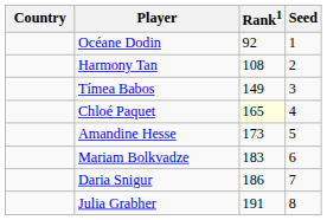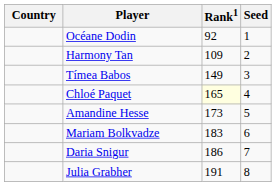 <table class="sortable wikitable">
 <tr>
 <th width="70">Country</th>
 <th width="175">Player</th>
 <th>Rank<sup>1</sup></th>
 <th>Seed</th>
 </tr>
 <tr>
 <td></td>
 <td><a href='#'>Océane Dodin</a></td>
 <td>92</td>
 <td>1</td>
 </tr>
 <tr>
 <td></td>
 <td><a href='#'>Harmony Tan</a></td>
-<td>108</td>
+<td>109</td>
 <td>2</td>
 </tr>
 <tr>
 <td></td>
 <td><a href='#'>Tímea Babos</a></td>
 <td>149</td>
 <td>3</td>
 </tr>
 <tr>
 <td></td>
 <td><a href='#'>Chloé Paquet</a></td>
 <td style="background: lightyellow;">165</td>
 <td>4</td>
 </tr>
 <tr>
 <td></td>
 <td><a href='#'>Amandine Hesse</a></td>
 <td>173</td>
 <td>5</td>
 </tr>
 <tr>
 <td></td>
 <td><a href='#'>Mariam Bolkvadze</a></td>
 <td>183</td>
 <td>6</td>
 </tr>
 <tr>
 <td></td>
 <td><a href='#'>Daria Snigur</a></td>
 <td>186</td>
 <td>7</td>
 </tr>
 <tr>
 <td></td>
 <td><a href='#'>Julia Grabher</a></td>
 <td>191</td>
 <td>8</td>
 </tr>
 </table>
